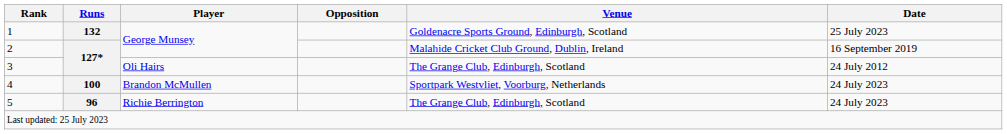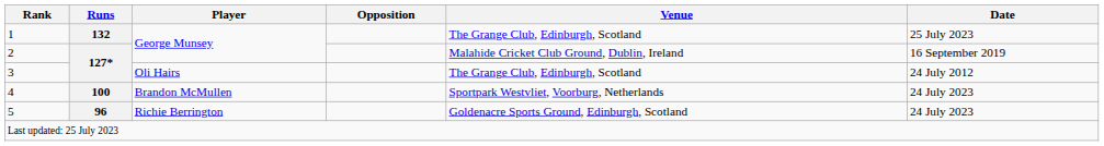 <table class="wikitable" style="width:90%;">
 <tr>
 <th>Rank</th>
 <th><a href='#'>Runs</a></th>
 <th>Player</th>
 <th>Opposition</th>
 <th><a href='#'>Venue</a></th>
 <th>Date</th>
 </tr>
 <tr>
 <td>1</td>
 <th>132</th>
 <td rowspan=2><a href='#'>George Munsey</a></td>
 <td></td>
-<td><a href='#'>Goldenacre Sports Ground</a>, <a href='#'>Edinburgh</a>, Scotland</td>
+<td><a href='#'>The Grange Club</a>, <a href='#'>Edinburgh</a>, Scotland</td>
 <td>25 July 2023</td>
 </tr>
 <tr>
 <td>2</td>
 <th rowspan=2>127*</th>
 <td></td>
 <td><a href='#'>Malahide Cricket Club Ground</a>, <a href='#'>Dublin</a>, Ireland</td>
 <td>16 September 2019</td>
 </tr>
 <tr>
 <td>3</td>
 <td><a href='#'>Oli Hairs</a></td>
 <td></td>
 <td><a href='#'>The Grange Club</a>, <a href='#'>Edinburgh</a>, Scotland</td>
 <td>24 July 2012</td>
 </tr>
 <tr>
 <td>4</td>
 <th>100</th>
 <td><a href='#'>Brandon McMullen</a></td>
 <td></td>
 <td><a href='#'>Sportpark Westvliet</a>, <a href='#'>Voorburg</a>, Netherlands</td>
 <td>24 July 2023</td>
 </tr>
 <tr>
 <td>5</td>
 <th>96</th>
 <td><a href='#'>Richie Berrington</a></td>
 <td></td>
-<td><a href='#'>The Grange Club</a>, <a href='#'>Edinburgh</a>, Scotland</td>
+<td><a href='#'>Goldenacre Sports Ground</a>, <a href='#'>Edinburgh</a>, Scotland</td>
 <td>24 July 2023</td>
 </tr>
 <tr>
 <td colspan=6><small>Last updated: 25 July 2023</small></td>
 </tr>
 </table>
